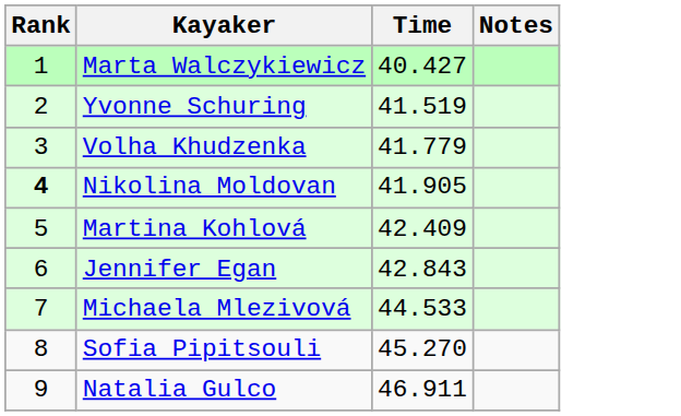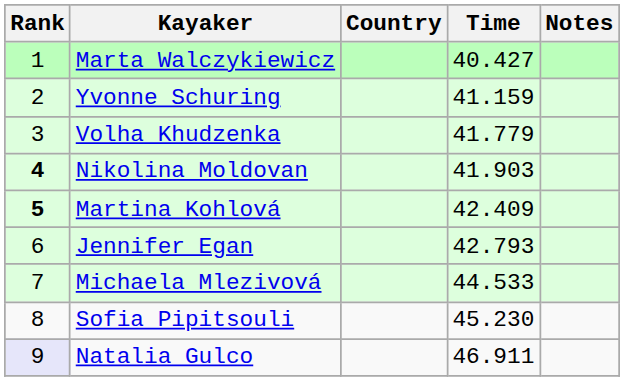 <table class="wikitable" style="text-align:center">
 <tr>
 <th>Rank</th>
 <th>Kayaker</th>
+<th>Country</th>
 <th>Time</th>
 <th>Notes</th>
 </tr>
 <tr bgcolor=bbffbb>
 <td>1</td>
 <td align="left"><a href='#'>Marta Walczykiewicz</a></td>
+<td align="left"></td>
 <td>40.427</td>
 <td></td>
 </tr>
 <tr bgcolor=ddffdd>
 <td>2</td>
 <td align="left"><a href='#'>Yvonne Schuring</a></td>
-<td>41.519</td>
+<td align="left"></td>
+<td>41.159</td>
 <td></td>
 </tr>
 <tr bgcolor=ddffdd>
 <td>3</td>
 <td align="left"><a href='#'>Volha Khudzenka</a></td>
+<td align="left"></td>
 <td>41.779</td>
 <td></td>
 </tr>
 <tr bgcolor=ddffdd>
 <td><strong>4</strong></td>
 <td align="left"><a href='#'>Nikolina Moldovan</a></td>
-<td>41.905</td>
+<td align="left"></td>
+<td>41.903</td>
 <td></td>
 </tr>
 <tr bgcolor=ddffdd>
-<td>5</td>
+<td><strong>5</strong></td>
 <td align="left"><a href='#'>Martina Kohlová</a></td>
+<td align="left"></td>
 <td>42.409</td>
 <td></td>
 </tr>
 <tr bgcolor=ddffdd>
 <td>6</td>
 <td align="left"><a href='#'>Jennifer Egan</a></td>
-<td>42.843</td>
+<td align="left"></td>
+<td>42.793</td>
 <td></td>
 </tr>
 <tr bgcolor=ddffdd>
 <td>7</td>
 <td align="left"><a href='#'>Michaela Mlezivová</a></td>
+<td align="left"></td>
 <td>44.533</td>
 <td></td>
 </tr>
 <tr>
 <td>8</td>
 <td align="left"><a href='#'>Sofia Pipitsouli</a></td>
-<td>45.270</td>
+<td align="left"></td>
+<td>45.230</td>
 <td></td>
 </tr>
 <tr>
-<td>9</td>
+<td style="background: lavender;">9</td>
 <td align="left"><a href='#'>Natalia Gulco</a></td>
+<td align="left"></td>
 <td>46.911</td>
 <td></td>
 </tr>
 </table>
